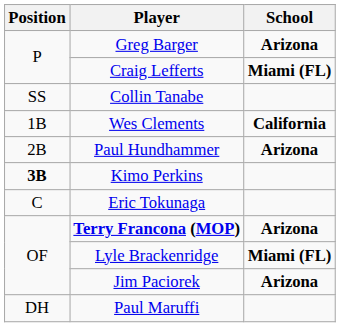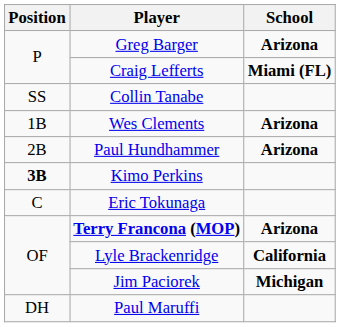 <table class="wikitable" style=text-align:center>
 <tr>
 <th>Position</th>
 <th>Player</th>
 <th>School</th>
 </tr>
 <tr>
 <td rowspan=2>P</td>
 <td><a href='#'>Greg Barger</a></td>
 <td style=><strong>Arizona</strong></td>
 </tr>
 <tr>
 <td><a href='#'>Craig Lefferts</a></td>
 <td style=><strong>Miami (FL)</strong></td>
 </tr>
 <tr>
 <td>SS</td>
 <td><a href='#'>Collin Tanabe</a></td>
 <td style=></td>
 </tr>
 <tr>
 <td>1B</td>
 <td><a href='#'>Wes Clements</a></td>
-<td style=><strong>California</strong></td>
+<td style=><strong>Arizona</strong></td>
 </tr>
 <tr>
 <td>2B</td>
 <td><a href='#'>Paul Hundhammer</a></td>
 <td style=><strong>Arizona</strong></td>
 </tr>
 <tr>
 <td><strong>3B</strong></td>
 <td><a href='#'>Kimo Perkins</a></td>
 <td style=></td>
 </tr>
 <tr>
 <td>C</td>
 <td><a href='#'>Eric Tokunaga</a></td>
 <td style=></td>
 </tr>
 <tr>
 <td rowspan=3>OF</td>
 <td><strong><a href='#'>Terry Francona</a> (<a href='#'>MOP</a>)</strong></td>
 <td style=><strong>Arizona</strong></td>
 </tr>
 <tr>
 <td><a href='#'>Lyle Brackenridge</a></td>
-<td style=><strong>Miami (FL)</strong></td>
+<td style=><strong>California</strong></td>
 </tr>
 <tr>
 <td><a href='#'>Jim Paciorek</a></td>
-<td style=><strong>Arizona</strong></td>
+<td style=><strong>Michigan</strong></td>
 </tr>
 <tr>
 <td>DH</td>
 <td><a href='#'>Paul Maruffi</a></td>
 <td style=></td>
 </tr>
 </table>
